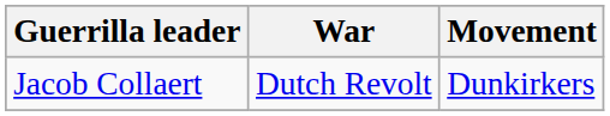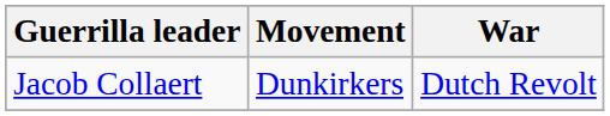 <table class="wikitable">
 <tr>
 <th>Guerrilla leader</th>
+<th>Movement</th>
 <th>War</th>
-<th>Movement</th>
 </tr>
 <tr>
 <td><a href='#'>Jacob Collaert</a></td>
+<td><a href='#'>Dunkirkers</a></td>
 <td><a href='#'>Dutch Revolt</a></td>
-<td><a href='#'>Dunkirkers</a></td>
 </tr>
 </table>
